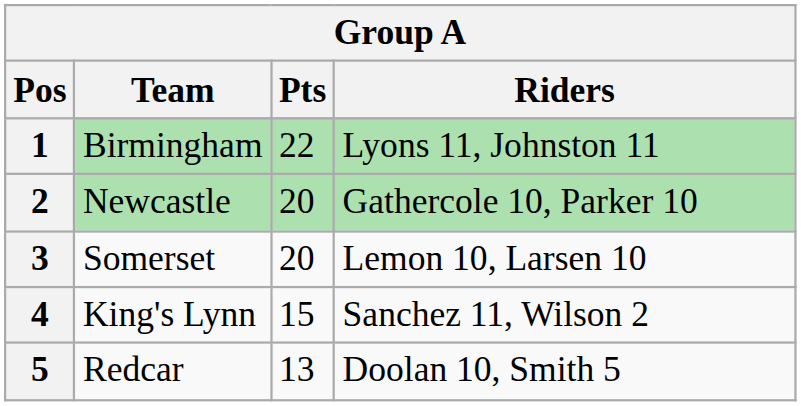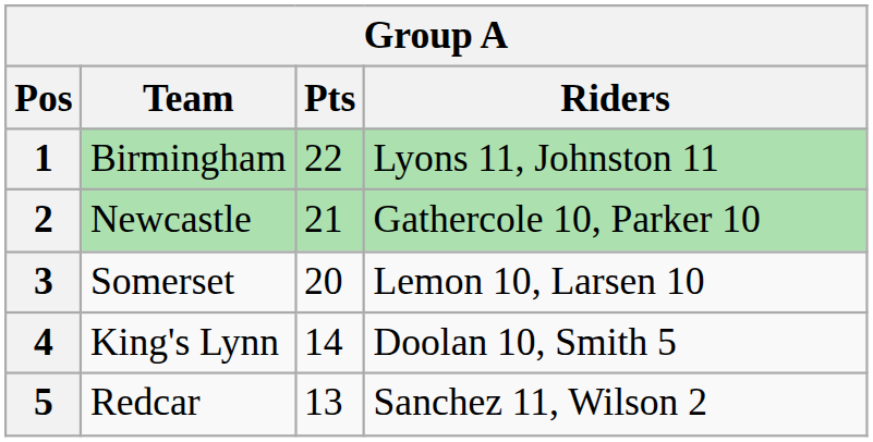 <table class="wikitable">
 <tr>
 <th colspan="4">Group A</th>
 </tr>
 <tr>
 <th width=20>Pos</th>
 <th width=80>Team</th>
 <th width=20>Pts</th>
 <th width=200>Riders</th>
 </tr>
 <tr style="background:#ACE1AF;">
 <th>1</th>
 <td>Birmingham</td>
 <td>22</td>
 <td>Lyons 11, Johnston 11</td>
 </tr>
 <tr style="background:#ACE1AF;">
 <th>2</th>
 <td>Newcastle</td>
-<td>20</td>
+<td>21</td>
 <td>Gathercole 10, Parker 10</td>
 </tr>
 <tr>
 <th>3</th>
 <td>Somerset</td>
 <td>20</td>
 <td>Lemon 10, Larsen 10</td>
 </tr>
 <tr>
 <th>4</th>
 <td>King's Lynn</td>
-<td>15</td>
-<td>Sanchez 11, Wilson 2</td>
+<td>14</td>
+<td>Doolan 10, Smith 5</td>
 </tr>
 <tr>
 <th>5</th>
 <td>Redcar</td>
 <td>13</td>
-<td>Doolan 10, Smith 5</td>
+<td>Sanchez 11, Wilson 2</td>
 </tr>
 </table>
